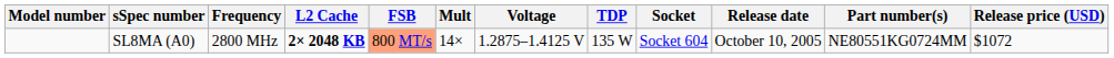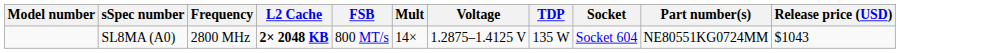 <table class="wikitable sortable">
 <tr>
 <th>Model number</th>
 <th>sSpec number</th>
 <th>Frequency</th>
 <th><a href='#'>L2 Cache</a></th>
 <th><a href='#'>FSB</a></th>
 <th>Mult</th>
 <th>Voltage</th>
 <th><a href='#'>TDP</a></th>
 <th>Socket</th>
-<th>Release date</th>
 <th>Part number(s)</th>
 <th>Release price (<a href='#'>USD</a>)</th>
 </tr>
 <tr>
 <td></td>
 <td>SL8MA (A0)</td>
 <td>2800 MHz</td>
 <td><strong>2× 2048 <a href='#'>KB</a></strong></td>
-<td style="background: lightsalmon;">800 <a href='#'>MT/s</a></td>
+<td>800 <a href='#'>MT/s</a></td>
 <td>14×</td>
 <td>1.2875–1.4125 V</td>
 <td>135 W</td>
 <td><a href='#'>Socket 604</a></td>
-<td>October 10, 2005</td>
 <td>NE80551KG0724MM</td>
-<td>$1072</td>
+<td>$1043</td>
 </tr>
 </table>
